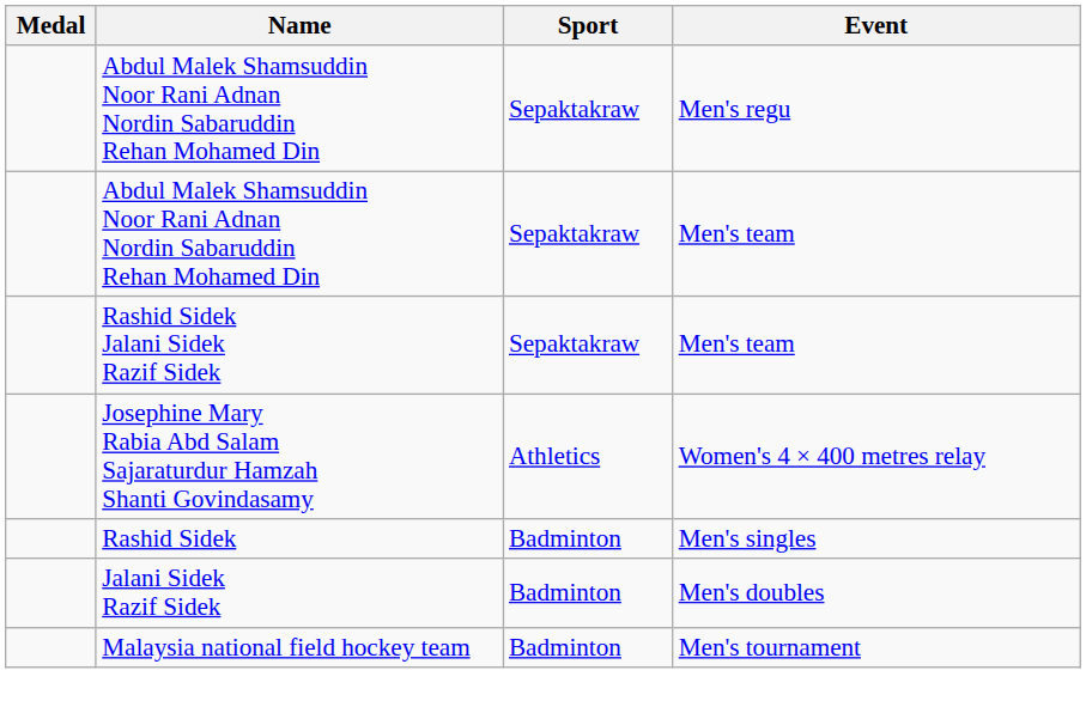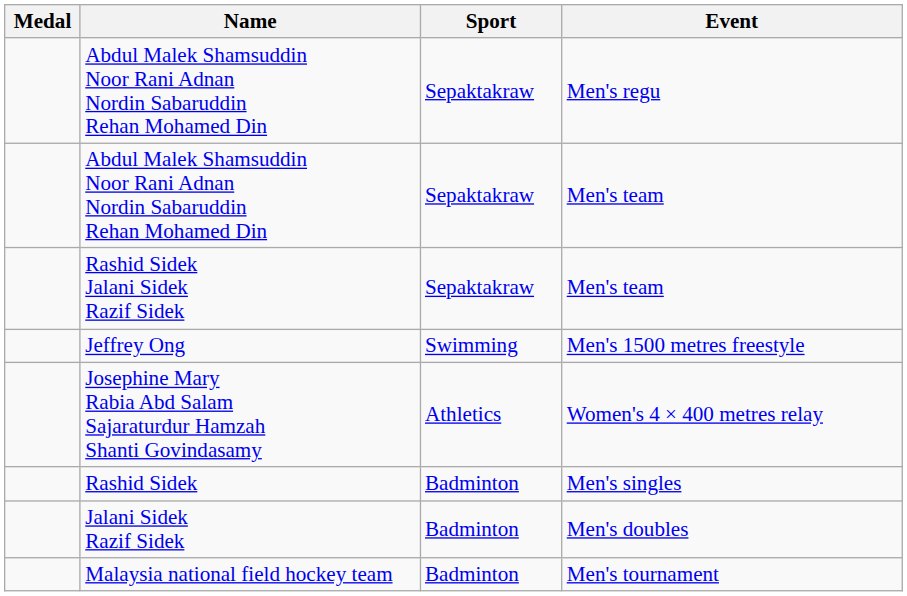 <table class="wikitable sortable" style="font-size:100%">
 <tr>
 <th width="50">Medal</th>
 <th width="250">Name</th>
 <th width="100">Sport</th>
 <th width="250">Event</th>
 </tr>
 <tr>
 <td></td>
 <td><a href='#'>Abdul Malek Shamsuddin</a><br><a href='#'>Noor Rani Adnan</a><br><a href='#'>Nordin Sabaruddin</a><br><a href='#'>Rehan Mohamed Din</a></td>
 <td><a href='#'>Sepaktakraw</a></td>
 <td><a href='#'>Men's regu</a></td>
 </tr>
 <tr>
 <td></td>
 <td><a href='#'>Abdul Malek Shamsuddin</a><br><a href='#'>Noor Rani Adnan</a><br><a href='#'>Nordin Sabaruddin</a><br><a href='#'>Rehan Mohamed Din</a></td>
 <td><a href='#'>Sepaktakraw</a></td>
 <td><a href='#'>Men's team</a></td>
 </tr>
 <tr>
 <td></td>
 <td><a href='#'>Rashid Sidek</a><br><a href='#'>Jalani Sidek</a><br><a href='#'>Razif Sidek</a></td>
 <td><a href='#'>Sepaktakraw</a></td>
 <td><a href='#'>Men's team</a></td>
 </tr>
 <tr>
 <td></td>
+<td><a href='#'>Jeffrey Ong</a></td>
+<td><a href='#'>Swimming</a></td>
+<td><a href='#'>Men's 1500 metres freestyle</a></td>
+</tr>
+<tr>
+<td></td>
 <td><a href='#'>Josephine Mary</a><br><a href='#'>Rabia Abd Salam</a><br><a href='#'>Sajaraturdur Hamzah</a><br><a href='#'>Shanti Govindasamy</a></td>
 <td><a href='#'>Athletics</a></td>
 <td><a href='#'>Women's 4 × 400 metres relay</a></td>
 </tr>
 <tr>
 <td></td>
 <td><a href='#'>Rashid Sidek</a></td>
 <td><a href='#'>Badminton</a></td>
 <td><a href='#'>Men's singles</a></td>
 </tr>
 <tr>
 <td></td>
 <td><a href='#'>Jalani Sidek</a><br><a href='#'>Razif Sidek</a></td>
 <td><a href='#'>Badminton</a></td>
 <td><a href='#'>Men's doubles</a></td>
 </tr>
 <tr>
 <td></td>
 <td><a href='#'>Malaysia national field hockey team</a></td>
 <td><a href='#'>Badminton</a></td>
 <td><a href='#'>Men's tournament</a></td>
 </tr>
 </table>
